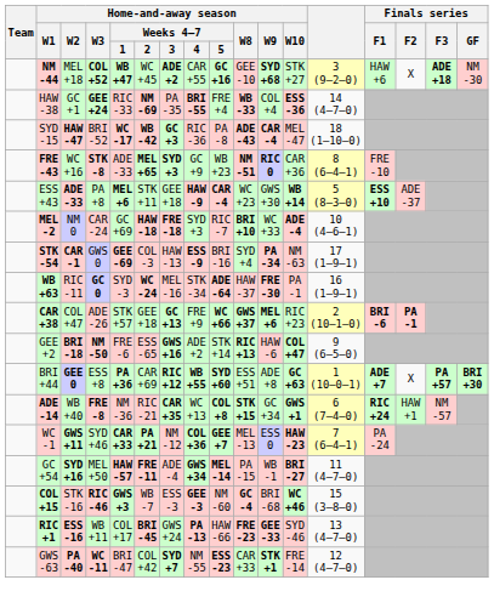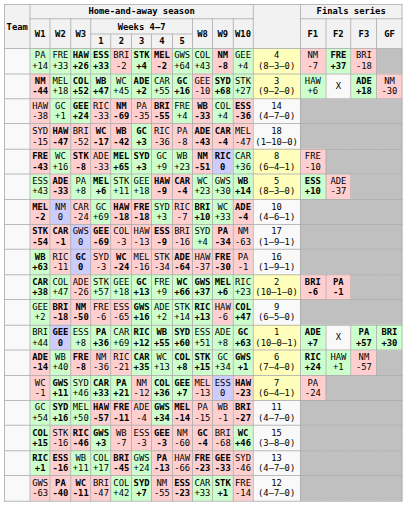 <table class="wikitable sortable" style="font-size:85%; text-align:center">
 <tr>
 <th rowspan=3>Team</th>
 <th colspan=11>Home-and-away season</th>
 <th rowspan=3></th>
 <th colspan=4>Finals series</th>
 </tr>
 <tr>
 <th rowspan=2 class=unsortable>W1</th>
 <th rowspan=2 class=unsortable>W2</th>
 <th rowspan=2 class=unsortable>W3</th>
 <th colspan=5>Weeks 4–7</th>
 <th rowspan=2 class=unsortable>W8</th>
 <th rowspan=2 class=unsortable>W9</th>
 <th rowspan=2 class=unsortable>W10</th>
 <th rowspan=2 class=unsortable style=width:2.4em>F1</th>
 <th rowspan=2 class=unsortable style=width:2.4em>F2</th>
 <th rowspan=2 class=unsortable style=width:2.4em>F3</th>
 <th rowspan=2 class=unsortable style=width:2.4em>GF</th>
 </tr>
 <tr>
 <th class=unsortable>1</th>
 <th class=unsortable>2</th>
 <th class=unsortable>3</th>
 <th class=unsortable>4</th>
 <th class=unsortable>5</th>
+</tr>
+<tr>
+<td align=left></td>
+<td bgcolor=CCFFCC>PA<br>+14</td>
+<td bgcolor=CCFFCC>FRE<br>+33</td>
+<td bgcolor=CCFFCC><strong>HAW<br>+26</strong></td>
+<td bgcolor=CCFFCC><strong>ESS<br>+33</strong></td>
+<td bgcolor=FFCFCF>BRI<br>-2</td>
+<td bgcolor=CCFFCC><strong>STK<br>+4</strong></td>
+<td bgcolor=FFCFCF><strong>MEL<br>-2</strong></td>
+<td bgcolor=CCFFCC>GWS<br>+64</td>
+<td bgcolor=CCFFCC>COL<br>+43</td>
+<td bgcolor=FFCFCF><strong>NM<br>-8</strong></td>
+<td bgcolor=CCFFCC>GEE<br>+4</td>
+<td bgcolor=FFFFBB>4<br>(8–3–0)</td>
+<td bgcolor=FFCFCF>NM<br>-7</td>
+<td bgcolor=CCFFCC><strong>FRE<br>+37</strong></td>
+<td bgcolor=FFCFCF>BRI<br>-18</td>
+<td bgcolor=C0C0C0></td>
 </tr>
 <tr>
 <td align=left></td>
 <td bgcolor=FFCFCF><strong>NM<br>-44</strong></td>
 <td bgcolor=CCFFCC>MEL<br>+18</td>
 <td bgcolor=CCFFCC><strong>COL<br>+52</strong></td>
 <td bgcolor=CCFFCC><strong>WB<br>+47</strong></td>
 <td bgcolor=CCFFCC>WC<br>+45</td>
 <td bgcolor=CCFFCC><strong>ADE<br>+2</strong></td>
 <td bgcolor=CCFFCC>CAR<br>+55</td>
 <td bgcolor=CCFFCC><strong>GC<br>+16</strong></td>
 <td bgcolor=FFCFCF>GEE<br>-10</td>
 <td bgcolor=CCFFCC><strong>SYD<br>+68</strong></td>
 <td bgcolor=CCFFCC>STK<br>+27</td>
 <td bgcolor=FFFFBB>3<br>(9–2–0)</td>
 <td bgcolor=CCFFCC>HAW<br>+6</td>
 <td>X</td>
 <td bgcolor=CCFFCC><strong>ADE<br>+18</strong></td>
 <td bgcolor=FFCFCF>NM<br>-30</td>
 </tr>
 <tr>
 <td align=left></td>
 <td bgcolor=FFCFCF>HAW<br>-38</td>
 <td bgcolor=CCFFCC>GC<br>+1</td>
 <td bgcolor=CCFFCC><strong>GEE<br>+24</strong></td>
 <td bgcolor=FFCFCF>RIC<br>-33</td>
 <td bgcolor=FFCFCF><strong>NM<br>-69</strong></td>
 <td bgcolor=FFCFCF>PA<br>-35</td>
 <td bgcolor=FFCFCF><strong>BRI<br>-55</strong></td>
 <td bgcolor=CCFFCC>FRE<br>+4</td>
 <td bgcolor=FFCFCF><strong>WB<br>-33</strong></td>
 <td bgcolor=CCFFCC>COL<br>+4</td>
 <td bgcolor=FFCFCF><strong>ESS<br>-36</strong></td>
 <td>14<br>(4–7–0)</td>
 <td colspan=4 bgcolor=C0C0C0></td>
 </tr>
 <tr>
 <td align=left></td>
 <td bgcolor=FFCFCF>SYD<br>-15</td>
 <td bgcolor=FFCFCF><strong>HAW<br>-47</strong></td>
 <td bgcolor=FFCFCF>BRI<br>-52</td>
 <td bgcolor=FFCFCF><strong>WC<br>-17</strong></td>
 <td bgcolor=FFCFCF><strong>WB<br>-42</strong></td>
 <td bgcolor=CCFFCC><strong>GC<br>+3</strong></td>
 <td bgcolor=FFCFCF>RIC<br>-36</td>
 <td bgcolor=FFCFCF>PA<br>-8</td>
 <td bgcolor=FFCFCF><strong>ADE<br>-43</strong></td>
 <td bgcolor=FFCFCF><strong>CAR<br>-4</strong></td>
 <td bgcolor=FFCFCF>MEL<br>-47</td>
 <td>18<br>(1–10–0)</td>
 <td colspan=4 bgcolor=C0C0C0></td>
 </tr>
 <tr>
 <td align=left></td>
 <td bgcolor=FFCFCF><strong>FRE<br>-43</strong></td>
 <td bgcolor=CCFFCC>WC<br>+16</td>
 <td bgcolor=FFCFCF><strong>STK<br>-8</strong></td>
 <td bgcolor=FFCFCF>ADE<br>-33</td>
 <td bgcolor=CCFFCC><strong>MEL<br>+65</strong></td>
 <td bgcolor=CCFFCC><strong>SYD<br>+3</strong></td>
 <td bgcolor=CCFFCC>GC<br>+9</td>
 <td bgcolor=CCFFCC>WB<br>+23</td>
 <td bgcolor=FFCFCF><strong>NM<br>-51</strong></td>
 <td bgcolor=CCCCFF><strong>RIC<br>0</strong></td>
 <td bgcolor=CCFFCC>CAR<br>+36</td>
 <td bgcolor=FFFFBB>8<br>(6–4–1)</td>
 <td bgcolor=FFCFCF>FRE<br>-10</td>
 <td colspan=3 bgcolor=C0C0C0></td>
 </tr>
 <tr>
 <td align=left></td>
 <td bgcolor=CCFFCC>ESS<br>+43</td>
 <td bgcolor=FFCFCF><strong>ADE<br>-33</strong></td>
 <td bgcolor=CCFFCC>PA<br>+8</td>
 <td bgcolor=CCFFCC><strong>MEL<br>+6</strong></td>
 <td bgcolor=CCFFCC>STK<br>+11</td>
 <td bgcolor=CCFFCC>GEE<br>+18</td>
 <td bgcolor=FFCFCF><strong>HAW<br>-9</strong></td>
 <td bgcolor=FFCFCF><strong>CAR<br>-4</strong></td>
 <td bgcolor=CCFFCC>WC<br>+23</td>
 <td bgcolor=CCFFCC>GWS<br>+30</td>
 <td bgcolor=CCFFCC><strong>WB<br>+14</strong></td>
 <td bgcolor=FFFFBB>5<br>(8–3–0)</td>
 <td bgcolor=CCFFCC><strong>ESS<br>+10</strong></td>
 <td bgcolor=FFCFCF>ADE<br>-37</td>
 <td colspan=2 bgcolor=C0C0C0></td>
 </tr>
 <tr>
 <td align=left></td>
 <td bgcolor=FFCFCF><strong>MEL<br>-2</strong></td>
 <td bgcolor=CCCCFF>NM<br>0</td>
 <td bgcolor=FFCFCF>CAR<br>-24</td>
 <td bgcolor=CCFFCC>GC<br>+69</td>
 <td bgcolor=FFCFCF><strong>HAW<br>-18</strong></td>
 <td bgcolor=FFCFCF><strong>FRE<br>-18</strong></td>
 <td bgcolor=CCFFCC>SYD<br>+3</td>
 <td bgcolor=FFCFCF>RIC<br>-7</td>
 <td bgcolor=CCFFCC><strong>BRI<br>+10</strong></td>
 <td bgcolor=CCFFCC>WC<br>+33</td>
 <td bgcolor=FFCFCF><strong>ADE<br>-4</strong></td>
 <td>10<br>(4–6–1)</td>
 <td colspan=4 bgcolor=C0C0C0></td>
 </tr>
 <tr>
 <td align=left></td>
 <td bgcolor=FFCFCF><strong>STK<br>-54</strong></td>
 <td bgcolor=FFCFCF><strong>CAR<br>-1</strong></td>
 <td bgcolor=CCCCFF>GWS<br>0</td>
 <td bgcolor=FFCFCF><strong>GEE<br>-69</strong></td>
 <td bgcolor=FFCFCF>COL<br>-3</td>
 <td bgcolor=FFCFCF>HAW<br>-13</td>
 <td bgcolor=FFCFCF><strong>ESS<br>-9</strong></td>
 <td bgcolor=FFCFCF>BRI<br>-16</td>
 <td bgcolor=CCFFCC>SYD<br>+4</td>
 <td bgcolor=FFCFCF><strong>PA<br>-34</strong></td>
 <td bgcolor=FFCFCF>NM<br>-63</td>
 <td>17<br>(1–9–1)</td>
 <td colspan=4 bgcolor=C0C0C0></td>
 </tr>
 <tr>
 <td align=left></td>
 <td bgcolor=CCFFCC><strong>WB<br>+63</strong></td>
 <td bgcolor=FFCFCF>RIC<br>-11</td>
 <td bgcolor=CCCCFF><strong>GC<br>0</strong></td>
 <td bgcolor=FFCFCF>SYD<br>-3</td>
 <td bgcolor=FFCFCF><strong>WC<br>-24</strong></td>
 <td bgcolor=FFCFCF>MEL<br>-16</td>
 <td bgcolor=FFCFCF>STK<br>-34</td>
 <td bgcolor=FFCFCF><strong>ADE<br>-64</strong></td>
 <td bgcolor=FFCFCF>HAW<br>-37</td>
 <td bgcolor=FFCFCF><strong>FRE<br>-30</strong></td>
 <td bgcolor=FFCFCF>PA<br>-1</td>
 <td>16<br>(1–9–1)</td>
 <td colspan=4 bgcolor=C0C0C0></td>
 </tr>
 <tr>
 <td align=left></td>
 <td bgcolor=CCFFCC><strong>CAR<br>+38</strong></td>
 <td bgcolor=CCFFCC>COL<br>+47</td>
 <td bgcolor=FFCFCF>ADE<br>-26</td>
 <td bgcolor=CCFFCC>STK<br>+57</td>
 <td bgcolor=CCFFCC>GEE<br>+18</td>
 <td bgcolor=CCFFCC><strong>GC<br>+13</strong></td>
 <td bgcolor=CCFFCC>FRE<br>+9</td>
 <td bgcolor=CCFFCC><strong>WC<br>+66</strong></td>
 <td bgcolor=CCFFCC><strong>GWS<br>+37</strong></td>
 <td bgcolor=CCFFCC><strong>MEL<br>+6</strong></td>
 <td bgcolor=CCFFCC>RIC<br>+23</td>
 <td bgcolor=FFFFBB>2<br>(10–1–0)</td>
 <td bgcolor=FFCFCF><strong>BRI<br>-6</strong></td>
 <td bgcolor=FFCFCF><strong>PA<br>-1</strong></td>
 <td colspan=2 bgcolor=C0C0C0></td>
 </tr>
 <tr>
 <td align=left></td>
 <td bgcolor=CCFFCC>GEE<br>+2</td>
 <td bgcolor=FFCFCF><strong>BRI<br>-18</strong></td>
 <td bgcolor=FFCFCF><strong>NM<br>-50</strong></td>
 <td bgcolor=FFCFCF>FRE<br>-6</td>
 <td bgcolor=FFCFCF>ESS<br>-65</td>
 <td bgcolor=CCFFCC><strong>GWS<br>+16</strong></td>
 <td bgcolor=CCFFCC>ADE<br>+2</td>
 <td bgcolor=CCFFCC>STK<br>+14</td>
 <td bgcolor=CCFFCC><strong>RIC<br>+13</strong></td>
 <td bgcolor=FFCFCF>HAW<br>-6</td>
 <td bgcolor=CCFFCC><strong>COL<br>+47</strong></td>
 <td>9<br>(6–5–0)</td>
 <td colspan=4 bgcolor=C0C0C0></td>
 </tr>
 <tr>
 <td align=left></td>
 <td bgcolor=CCFFCC>BRI<br>+44</td>
 <td bgcolor=CCCCFF><strong>GEE<br>0</strong></td>
 <td bgcolor=CCFFCC>ESS<br>+8</td>
 <td bgcolor=CCFFCC><strong>PA<br>+36</strong></td>
 <td bgcolor=CCFFCC>CAR<br>+69</td>
 <td bgcolor=CCFFCC><strong>RIC<br>+12</strong></td>
 <td bgcolor=CCFFCC><strong>WB<br>+55</strong></td>
 <td bgcolor=CCFFCC><strong>SYD<br>+60</strong></td>
 <td bgcolor=CCFFCC>ESS<br>+51</td>
 <td bgcolor=CCFFCC>ADE<br>+8</td>
 <td bgcolor=CCFFCC><strong>GC<br>+63</strong></td>
 <td bgcolor=FFFFBB>1<br>(10–0–1)</td>
 <td bgcolor=CCFFCC><strong>ADE<br>+7</strong></td>
 <td>X</td>
 <td bgcolor=CCFFCC><strong>PA<br>+57</strong></td>
 <td bgcolor=CCFFCC><strong>BRI<br>+30</strong></td>
 </tr>
 <tr>
 <td align=left></td>
 <td bgcolor=FFCFCF><strong>ADE<br>-14</strong></td>
 <td bgcolor=CCFFCC>WB<br>+40</td>
 <td bgcolor=FFCFCF><strong>FRE<br>-8</strong></td>
 <td bgcolor=FFCFCF>NM<br>-36</td>
 <td bgcolor=FFCFCF>RIC<br>-21</td>
 <td bgcolor=CCFFCC><strong>CAR<br>+35</strong></td>
 <td bgcolor=CCFFCC>WC<br>+13</td>
 <td bgcolor=CCFFCC><strong>COL<br>+8</strong></td>
 <td bgcolor=CCFFCC><strong>STK<br>+15</strong></td>
 <td bgcolor=CCFFCC>GC<br>+34</td>
 <td bgcolor=CCFFCC><strong>GWS<br>+1</strong></td>
 <td bgcolor=FFFFBB>6<br>(7–4–0)</td>
 <td bgcolor=CCFFCC><strong>RIC<br>+24</strong></td>
 <td bgcolor=CCFFCC>HAW<br>+1</td>
 <td bgcolor=FFCFCF>NM<br>-57</td>
 <td bgcolor=C0C0C0></td>
 </tr>
 <tr>
 <td align=left></td>
 <td bgcolor=FFCFCF>WC<br>-1</td>
 <td bgcolor=CCFFCC><strong>GWS<br>+11</strong></td>
 <td bgcolor=CCFFCC>SYD<br>+46</td>
 <td bgcolor=CCFFCC><strong>CAR<br>+33</strong></td>
 <td bgcolor=CCFFCC><strong>PA<br>+21</strong></td>
 <td bgcolor=FFCFCF>NM<br>-12</td>
 <td bgcolor=CCFFCC><strong>COL<br>+36</strong></td>
 <td bgcolor=CCFFCC><strong>GEE<br>+7</strong></td>
 <td bgcolor=FFCFCF>MEL<br>-13</td>
 <td bgcolor=CCCCFF>ESS<br>0</td>
 <td bgcolor=FFCFCF><strong>HAW<br>-23</strong></td>
 <td bgcolor=FFFFBB>7<br>(6–4–1)</td>
 <td bgcolor=FFCFCF>PA<br>-24</td>
 <td colspan=3 bgcolor=C0C0C0></td>
 </tr>
 <tr>
 <td align=left></td>
 <td bgcolor=CCFFCC>GC<br>+54</td>
 <td bgcolor=CCFFCC><strong>SYD<br>+16</strong></td>
 <td bgcolor=CCFFCC>MEL<br>+50</td>
 <td bgcolor=FFCFCF><strong>HAW<br>-57</strong></td>
 <td bgcolor=FFCFCF><strong>FRE<br>-11</strong></td>
 <td bgcolor=FFCFCF>ADE<br>-4</td>
 <td bgcolor=CCFFCC><strong>GWS<br>+34</strong></td>
 <td bgcolor=FFCFCF><strong>MEL<br>-14</strong></td>
 <td bgcolor=FFCFCF>PA<br>-15</td>
 <td bgcolor=FFCFCF>WB<br>-1</td>
 <td bgcolor=FFCFCF><strong>BRI<br>-27</strong></td>
 <td>11<br>(4–7–0)</td>
 <td colspan=4 bgcolor=C0C0C0></td>
 </tr>
 <tr>
 <td align=left></td>
 <td bgcolor=CCFFCC><strong>COL<br>+15</strong></td>
 <td bgcolor=FFCFCF>STK<br>-16</td>
 <td bgcolor=FFCFCF><strong>RIC<br>-46</strong></td>
 <td bgcolor=CCFFCC><strong>GWS<br>+3</strong></td>
 <td bgcolor=FFCFCF>WB<br>-7</td>
 <td bgcolor=FFCFCF>ESS<br>-3</td>
 <td bgcolor=FFCFCF><strong>GEE<br>-3</strong></td>
 <td bgcolor=FFCFCF>NM<br>-60</td>
 <td bgcolor=FFCFCF><strong>GC<br>-4</strong></td>
 <td bgcolor=FFCFCF>BRI<br>-68</td>
 <td bgcolor=CCFFCC><strong>WC<br>+46</strong></td>
 <td>15<br>(3–8–0)</td>
 <td colspan=4 bgcolor=C0C0C0></td>
 </tr>
 <tr>
 <td align=left></td>
 <td bgcolor=CCFFCC><strong>RIC<br>+1</strong></td>
 <td bgcolor=FFCFCF><strong>ESS<br>-16</strong></td>
 <td bgcolor=CCFFCC>WB<br>+11</td>
 <td bgcolor=CCFFCC>COL<br>+17</td>
 <td bgcolor=FFCFCF><strong>BRI<br>-45</strong></td>
 <td bgcolor=CCFFCC>GWS<br>+24</td>
 <td bgcolor=FFCFCF><strong>PA<br>-13</strong></td>
 <td bgcolor=FFCFCF>HAW<br>-66</td>
 <td bgcolor=FFCFCF><strong>FRE<br>-23</strong></td>
 <td bgcolor=FFCFCF><strong>GEE<br>-33</strong></td>
 <td bgcolor=FFCFCF>SYD<br>-46</td>
 <td>13<br>(4–7–0)</td>
 <td colspan=4 bgcolor=C0C0C0></td>
 </tr>
 <tr>
 <td align=left></td>
 <td bgcolor=FFCFCF>GWS<br>-63</td>
 <td bgcolor=FFCFCF><strong>PA<br>-40</strong></td>
 <td bgcolor=FFCFCF><strong>WC<br>-11</strong></td>
 <td bgcolor=FFCFCF>BRI<br>-47</td>
 <td bgcolor=CCFFCC>COL<br>+42</td>
 <td bgcolor=CCFFCC><strong>SYD<br>+7</strong></td>
 <td bgcolor=FFCFCF>NM<br>-55</td>
 <td bgcolor=FFCFCF><strong>ESS<br>-23</strong></td>
 <td bgcolor=CCFFCC>CAR<br>+33</td>
 <td bgcolor=CCFFCC><strong>STK<br>+1</strong></td>
 <td bgcolor=FFCFCF>FRE<br>-14</td>
 <td>12<br>(4–7–0)</td>
 <td colspan=4 bgcolor=C0C0C0></td>
 </tr>
 </table>
